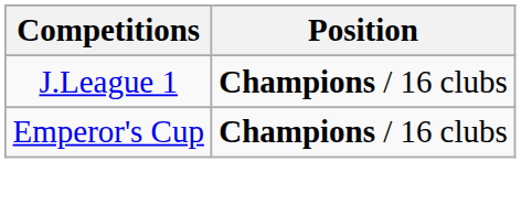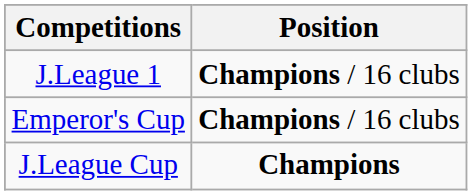 <table class="wikitable" style="text-align:center;">
 <tr>
 <th>Competitions</th>
 <th>Position</th>
 </tr>
 <tr>
 <td><a href='#'>J.League 1</a></td>
 <td><strong>Champions</strong> / 16 clubs</td>
 </tr>
 <tr>
 <td><a href='#'>Emperor's Cup</a></td>
 <td><strong>Champions</strong> / 16 clubs</td>
 </tr>
+<tr>
+<td><a href='#'>J.League Cup</a></td>
+<td><strong>Champions</strong></td>
+</tr>
 </table>
